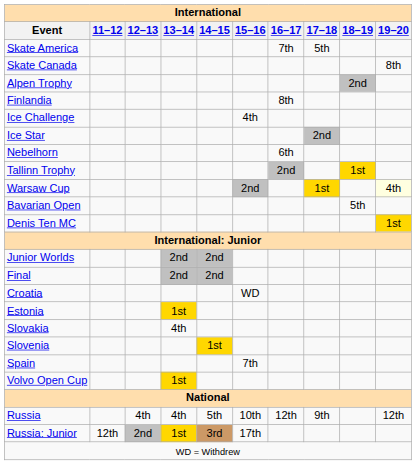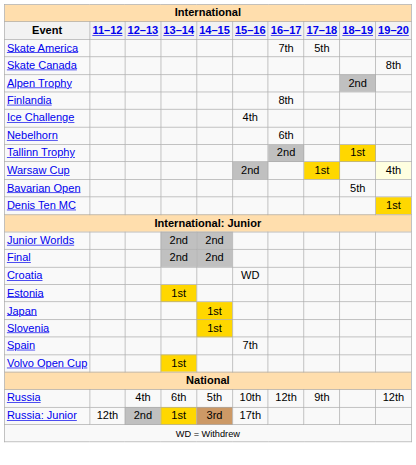 <table class="wikitable" style="text-align:center">
 <tr>
 <th style="background-color: #ffdead; " colspan=10 align=center>International</th>
 </tr>
 <tr>
 <th>Event</th>
 <th><a href='#'>11–12</a></th>
 <th><a href='#'>12–13</a></th>
 <th><a href='#'>13–14</a></th>
 <th><a href='#'>14–15</a></th>
 <th><a href='#'>15–16</a></th>
 <th><a href='#'>16–17</a></th>
 <th><a href='#'>17–18</a></th>
 <th><a href='#'>18–19</a></th>
 <th><a href='#'>19–20</a></th>
 </tr>
 <tr>
 <td align=left> <a href='#'>Skate America</a></td>
 <td></td>
 <td></td>
 <td></td>
 <td></td>
 <td></td>
 <td>7th</td>
 <td>5th</td>
 <td></td>
 <td></td>
 </tr>
 <tr>
 <td align=left> <a href='#'>Skate Canada</a></td>
 <td></td>
 <td></td>
 <td></td>
 <td></td>
 <td></td>
 <td></td>
 <td></td>
 <td></td>
 <td>8th</td>
 </tr>
 <tr>
 <td align=left> <a href='#'>Alpen Trophy</a></td>
 <td></td>
 <td></td>
 <td></td>
 <td></td>
 <td></td>
 <td></td>
 <td></td>
 <td bgcolor=silver>2nd</td>
 <td></td>
 </tr>
 <tr>
 <td align=left> <a href='#'>Finlandia</a></td>
 <td></td>
 <td></td>
 <td></td>
 <td></td>
 <td></td>
 <td>8th</td>
 <td></td>
 <td></td>
 <td></td>
 </tr>
 <tr>
 <td align=left> <a href='#'>Ice Challenge</a></td>
 <td></td>
 <td></td>
 <td></td>
 <td></td>
 <td>4th</td>
 <td></td>
 <td></td>
-<td></td>
-<td></td>
-</tr>
-<tr>
-<td align=left> <a href='#'>Ice Star</a></td>
-<td></td>
-<td></td>
-<td></td>
-<td></td>
-<td></td>
-<td></td>
-<td bgcolor=silver>2nd</td>
 <td></td>
 <td></td>
 </tr>
 <tr>
 <td align=left> <a href='#'>Nebelhorn</a></td>
 <td></td>
 <td></td>
 <td></td>
 <td></td>
 <td></td>
 <td>6th</td>
 <td></td>
 <td></td>
 <td></td>
 </tr>
 <tr>
 <td align=left> <a href='#'>Tallinn Trophy</a></td>
 <td></td>
 <td></td>
 <td></td>
 <td></td>
 <td></td>
 <td bgcolor=silver>2nd</td>
 <td></td>
 <td bgcolor=gold>1st</td>
 <td></td>
 </tr>
 <tr>
 <td align=left> <a href='#'>Warsaw Cup</a></td>
 <td></td>
 <td></td>
 <td></td>
 <td></td>
 <td bgcolor=silver>2nd</td>
 <td></td>
 <td bgcolor=gold>1st</td>
 <td></td>
 <td style="background: lightyellow;">4th</td>
 </tr>
 <tr>
 <td align=left><a href='#'>Bavarian Open</a></td>
 <td></td>
 <td></td>
 <td></td>
 <td></td>
 <td></td>
 <td></td>
 <td></td>
 <td>5th</td>
 <td></td>
 </tr>
 <tr>
 <td align=left><a href='#'>Denis Ten MC</a></td>
 <td></td>
 <td></td>
 <td></td>
 <td></td>
 <td></td>
 <td></td>
 <td></td>
 <td></td>
 <td bgcolor=gold>1st</td>
 </tr>
 <tr>
 <th style="background-color: #ffdead; " colspan=10 align=center>International: Junior</th>
 </tr>
 <tr>
 <td align=left><a href='#'>Junior Worlds</a></td>
 <td></td>
 <td></td>
 <td bgcolor=silver>2nd</td>
 <td bgcolor=silver>2nd</td>
 <td></td>
 <td></td>
 <td></td>
 <td></td>
 <td></td>
 </tr>
 <tr>
 <td align=left> <a href='#'>Final</a></td>
 <td></td>
 <td></td>
 <td bgcolor=silver>2nd</td>
 <td bgcolor=silver>2nd</td>
 <td></td>
 <td></td>
 <td></td>
 <td></td>
 <td></td>
 </tr>
 <tr>
 <td align=left> <a href='#'>Croatia</a></td>
 <td></td>
 <td></td>
 <td></td>
 <td></td>
 <td>WD</td>
 <td></td>
 <td></td>
 <td></td>
 <td></td>
 </tr>
 <tr>
 <td align=left> <a href='#'>Estonia</a></td>
 <td></td>
 <td></td>
 <td bgcolor=gold>1st</td>
 <td></td>
 <td></td>
 <td></td>
 <td></td>
 <td></td>
 <td></td>
 </tr>
 <tr>
-<td align=left> <a href='#'>Slovakia</a></td>
+<td align=left> <a href='#'>Japan</a></td>
 <td></td>
 <td></td>
-<td>4th</td>
 <td></td>
+<td bgcolor=gold>1st</td>
 <td></td>
 <td></td>
 <td></td>
 <td></td>
 <td></td>
 </tr>
 <tr>
 <td align=left> <a href='#'>Slovenia</a></td>
 <td></td>
 <td></td>
 <td></td>
 <td bgcolor=gold>1st</td>
 <td></td>
 <td></td>
 <td></td>
 <td></td>
 <td></td>
 </tr>
 <tr>
 <td align=left> <a href='#'>Spain</a></td>
 <td></td>
 <td></td>
 <td></td>
 <td></td>
 <td>7th</td>
 <td></td>
 <td></td>
 <td></td>
 <td></td>
 </tr>
 <tr>
 <td align=left><a href='#'>Volvo Open Cup</a></td>
 <td></td>
 <td></td>
 <td bgcolor=gold>1st</td>
 <td></td>
 <td></td>
 <td></td>
 <td></td>
 <td></td>
 <td></td>
 </tr>
 <tr>
 <th style="background-color: #ffdead; " colspan=10 align=center>National</th>
 </tr>
 <tr>
 <td align=left><a href='#'>Russia</a></td>
 <td></td>
 <td>4th</td>
-<td>4th</td>
+<td>6th</td>
 <td>5th</td>
 <td>10th</td>
 <td>12th</td>
 <td>9th</td>
 <td></td>
 <td>12th</td>
 </tr>
 <tr>
 <td align=left><a href='#'>Russia: Junior</a></td>
 <td>12th</td>
 <td bgcolor=silver>2nd</td>
 <td bgcolor=gold>1st</td>
 <td bgcolor=cc9966>3rd</td>
 <td>17th</td>
 <td></td>
 <td></td>
 <td></td>
 <td></td>
 </tr>
 <tr>
 <td colspan=10 align=center><small> WD = Withdrew </small></td>
 </tr>
 </table>
